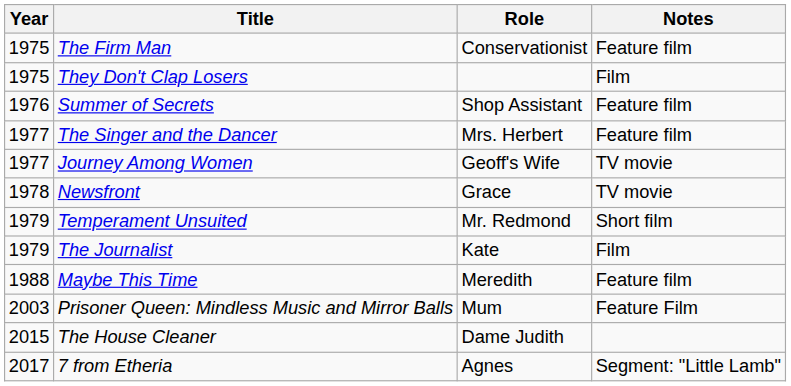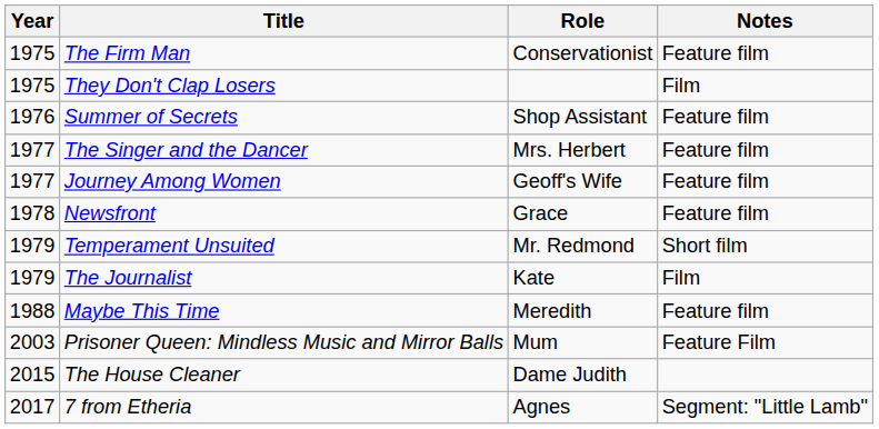 <table class="wikitable">
 <tr>
 <th>Year</th>
 <th>Title</th>
 <th>Role</th>
 <th>Notes</th>
 </tr>
 <tr>
 <td>1975</td>
 <td><em><a href='#'>The Firm Man</a></em></td>
 <td>Conservationist</td>
 <td>Feature film</td>
 </tr>
 <tr>
 <td>1975</td>
 <td><em><a href='#'>They Don't Clap Losers</a></em></td>
 <td></td>
 <td>Film</td>
 </tr>
 <tr>
 <td>1976</td>
 <td><em><a href='#'>Summer of Secrets</a></em></td>
 <td>Shop Assistant</td>
 <td>Feature film</td>
 </tr>
 <tr>
 <td>1977</td>
 <td><em><a href='#'>The Singer and the Dancer</a></em></td>
 <td>Mrs. Herbert</td>
 <td>Feature film</td>
 </tr>
 <tr>
 <td>1977</td>
 <td><em><a href='#'>Journey Among Women</a></em></td>
 <td>Geoff's Wife</td>
-<td>TV movie</td>
+<td>Feature film</td>
 </tr>
 <tr>
 <td>1978</td>
 <td><em><a href='#'>Newsfront</a></em></td>
 <td>Grace</td>
-<td>TV movie</td>
+<td>Feature film</td>
 </tr>
 <tr>
 <td>1979</td>
 <td><em><a href='#'>Temperament Unsuited</a></em></td>
 <td>Mr. Redmond</td>
 <td>Short film</td>
 </tr>
 <tr>
 <td>1979</td>
 <td><em><a href='#'>The Journalist</a></em></td>
 <td>Kate</td>
 <td>Film</td>
 </tr>
 <tr>
 <td>1988</td>
 <td><em><a href='#'>Maybe This Time</a></em></td>
 <td>Meredith</td>
 <td>Feature film</td>
 </tr>
 <tr>
 <td>2003</td>
 <td><em>Prisoner Queen: Mindless Music and Mirror Balls</em></td>
 <td>Mum</td>
 <td>Feature Film</td>
 </tr>
 <tr>
 <td>2015</td>
 <td><em>The House Cleaner</em></td>
 <td>Dame Judith</td>
 <td></td>
 </tr>
 <tr>
 <td>2017</td>
 <td><em>7 from Etheria</em></td>
 <td>Agnes</td>
 <td>Segment: "Little Lamb"</td>
 </tr>
 </table>
